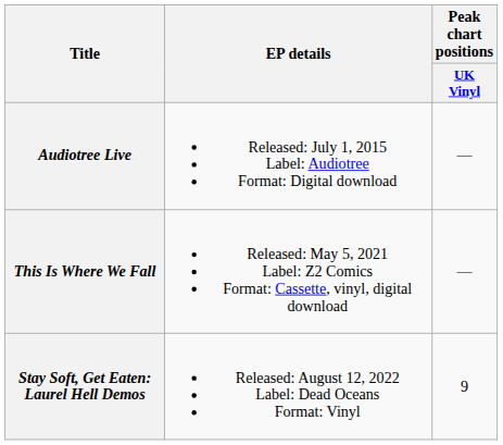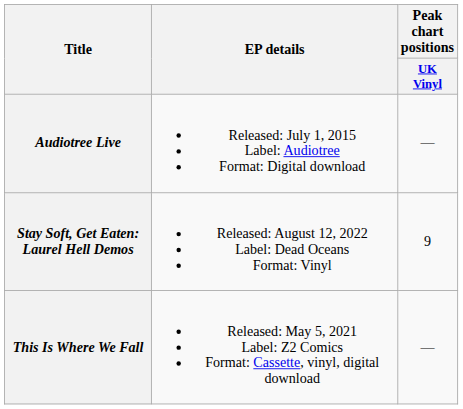 <table class="wikitable plainrowheaders" style="text-align:center">
 <tr>
 <th scope="col" rowspan="2" style="width:10em;">Title</th>
 <th scope="col" rowspan="2" style="width:17em;">EP details</th>
 <th scope="col" colspan="1">Peak chart positions</th>
 </tr>
 <tr>
 <th scope="col" style="width:3em;font-size:90%;"><a href='#'>UK<br>Vinyl</a><br></th>
 </tr>
 <tr>
 <th scope="row"><em>Audiotree Live</em></th>
 <td><br><ul><li>Released: July 1, 2015</li><li>Label: <a href='#'>Audiotree</a></li><li>Format: Digital download</li></ul></td>
 <td>—</td>
 </tr>
 <tr>
+<th scope="row"><em>Stay Soft, Get Eaten: Laurel Hell Demos</em></th>
+<td><br><ul><li>Released: August 12, 2022</li><li>Label: Dead Oceans</li><li>Format: Vinyl</li></ul></td>
+<td>9</td>
+</tr>
+<tr>
 <th scope="row"><em>This Is Where We Fall</em></th>
 <td><br><ul><li>Released: May 5, 2021</li><li>Label: Z2 Comics</li><li>Format: <a href='#'>Cassette</a>, vinyl, digital download</li></ul></td>
 <td>—</td>
 </tr>
-<tr>
-<th scope="row"><em>Stay Soft, Get Eaten: Laurel Hell Demos</em></th>
-<td><br><ul><li>Released: August 12, 2022</li><li>Label: Dead Oceans</li><li>Format: Vinyl</li></ul></td>
-<td>9</td>
-</tr>
 </table>
